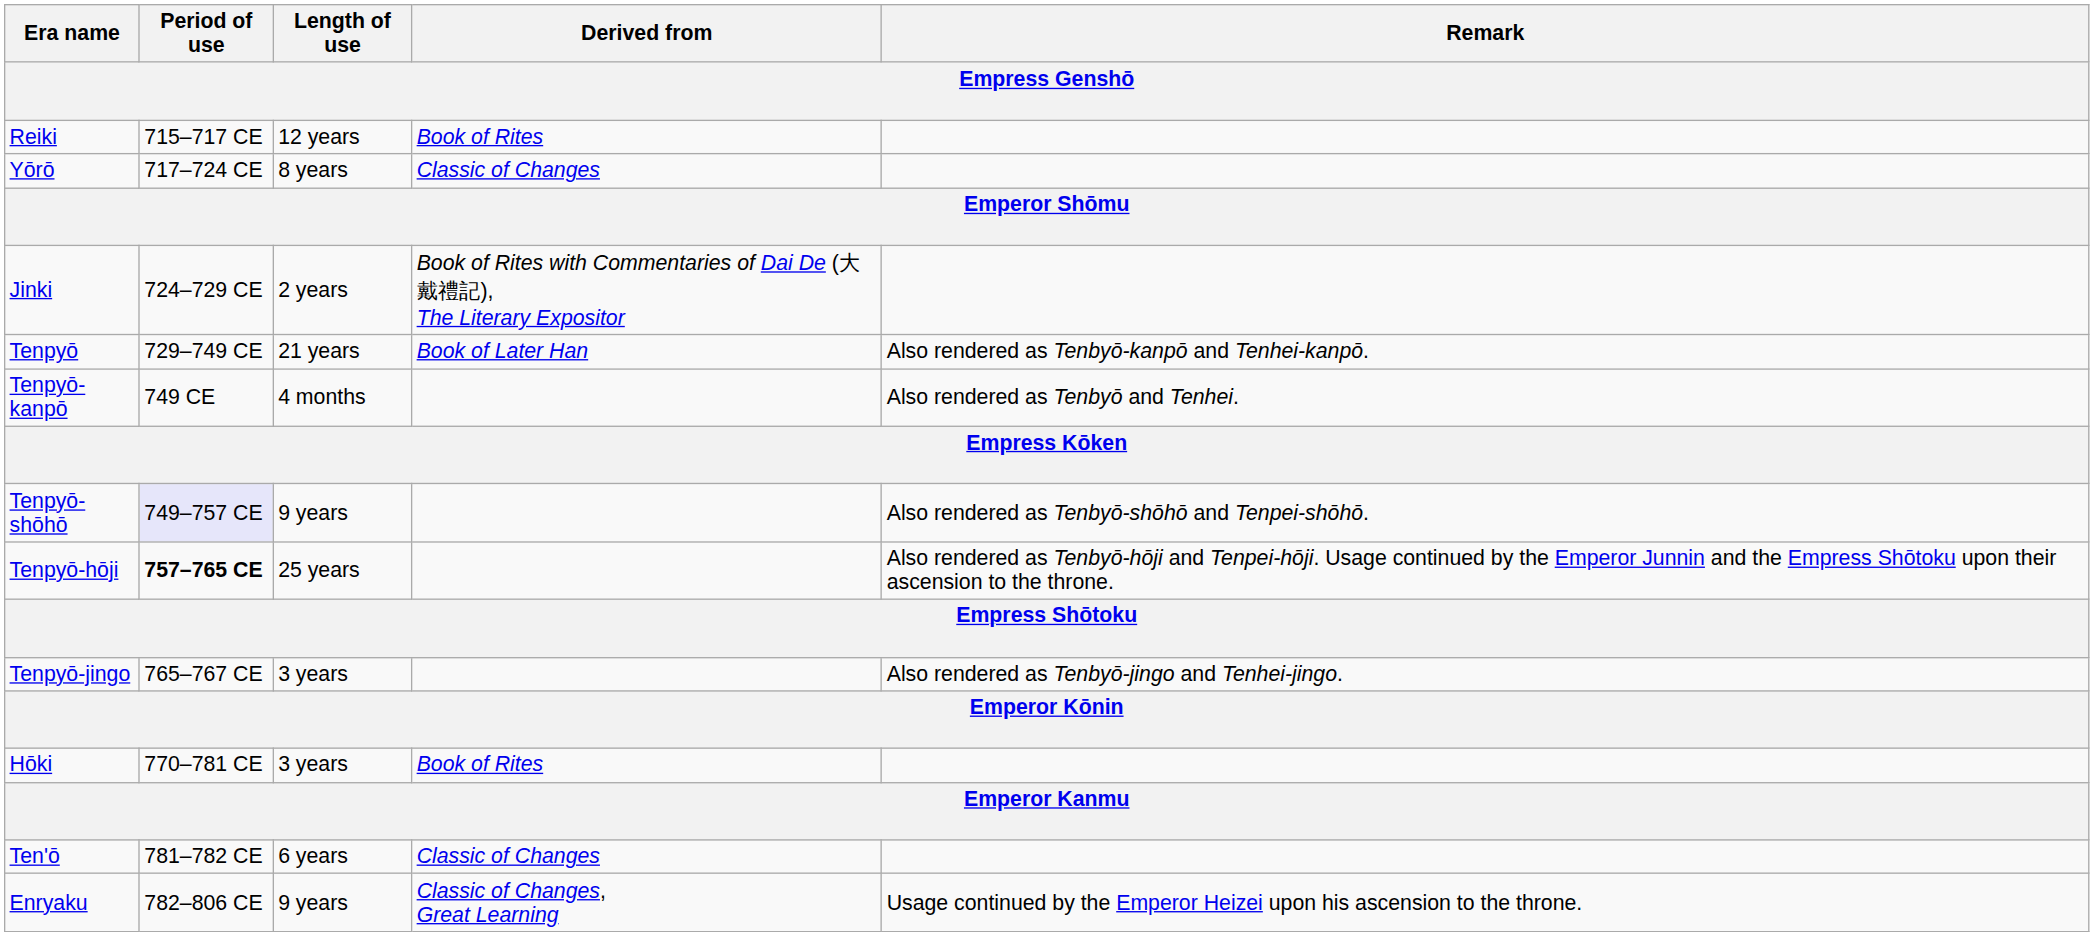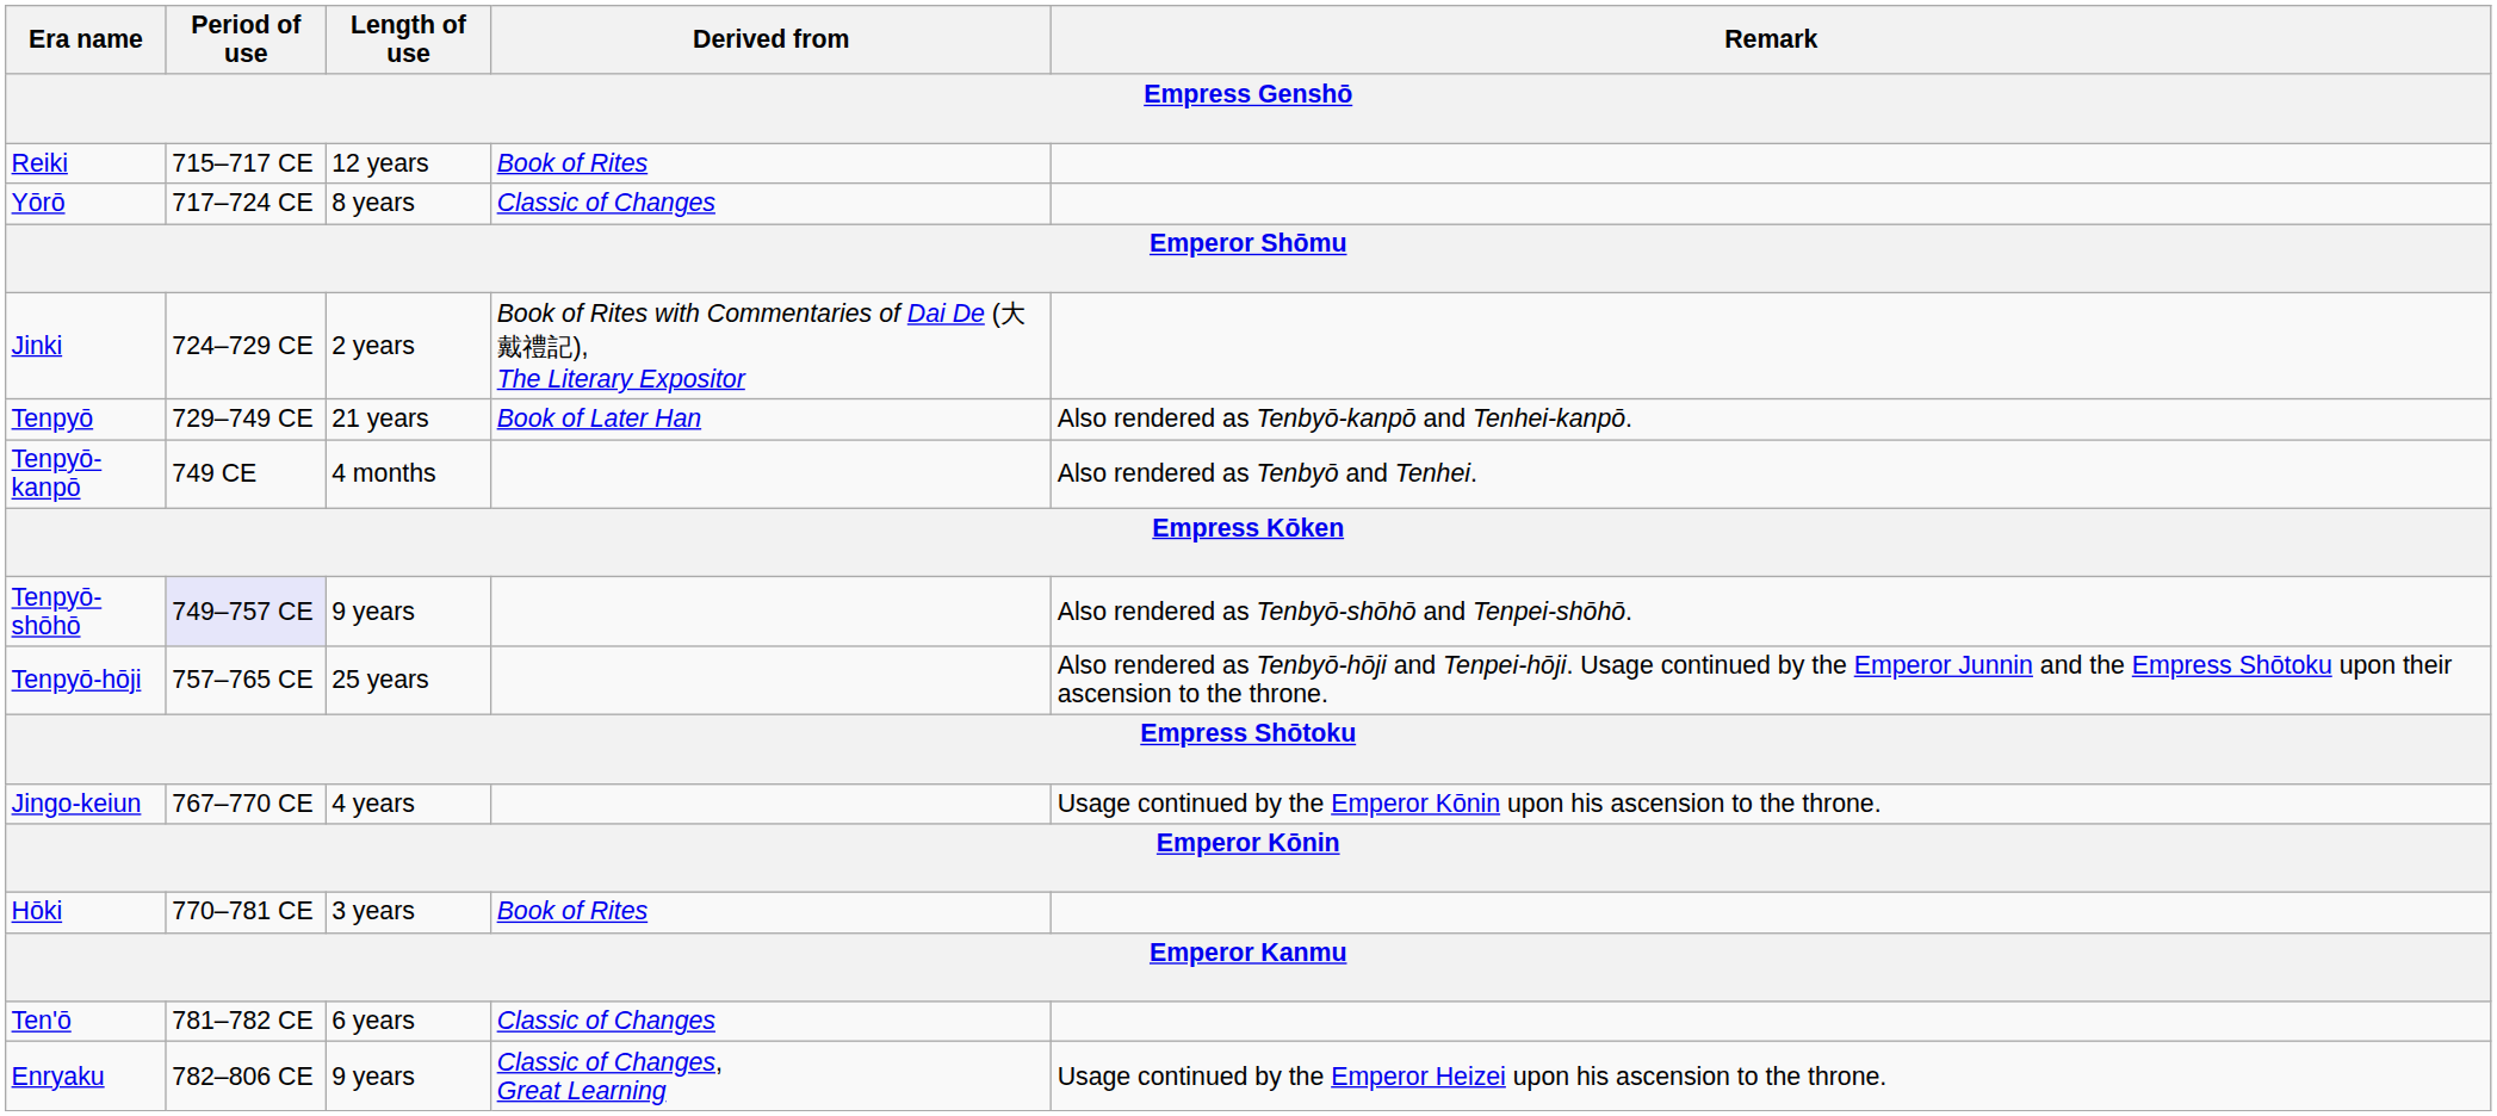 <table class="wikitable">
 <tr>
 <th>Era name</th>
 <th>Period of use</th>
 <th>Length of use</th>
 <th>Derived from</th>
 <th>Remark</th>
 </tr>
 <tr>
 <th colspan="5"><a href='#'>Empress Genshō</a><br><br></th>
 </tr>
 <tr>
 <td><a href='#'>Reiki</a><br></td>
 <td>715–717 CE</td>
 <td>12 years</td>
 <td><em><a href='#'>Book of Rites</a></em></td>
 <td></td>
 </tr>
 <tr>
 <td><a href='#'>Yōrō</a><br></td>
 <td>717–724 CE</td>
 <td>8 years</td>
 <td><em><a href='#'>Classic of Changes</a></em></td>
 <td></td>
 </tr>
 <tr>
 <th colspan="5"><a href='#'>Emperor Shōmu</a><br><br></th>
 </tr>
 <tr>
 <td><a href='#'>Jinki</a><br></td>
 <td>724–729 CE</td>
 <td>2 years</td>
 <td><em>Book of Rites with Commentaries of <a href='#'>Dai De</a></em> (大戴禮記),<br><em><a href='#'>The Literary Expositor</a></em></td>
 <td></td>
 </tr>
 <tr>
 <td><a href='#'>Tenpyō</a><br></td>
 <td>729–749 CE</td>
 <td>21 years</td>
 <td><em><a href='#'>Book of Later Han</a></em></td>
 <td>Also rendered as <em>Tenbyō-kanpō</em> and <em>Tenhei-kanpō</em>.</td>
 </tr>
 <tr>
 <td><a href='#'>Tenpyō-kanpō</a><br></td>
 <td>749 CE</td>
 <td>4 months</td>
 <td></td>
 <td>Also rendered as <em>Tenbyō</em> and <em>Tenhei</em>.</td>
 </tr>
 <tr>
 <th colspan="5"><a href='#'>Empress Kōken</a><br><br></th>
 </tr>
 <tr>
 <td><a href='#'>Tenpyō-shōhō</a><br></td>
 <td style="background: lavender;">749–757 CE</td>
 <td>9 years</td>
 <td></td>
 <td>Also rendered as <em>Tenbyō-shōhō</em> and <em>Tenpei-shōhō</em>.</td>
 </tr>
 <tr>
 <td><a href='#'>Tenpyō-hōji</a><br></td>
-<td><strong>757–765 CE</strong></td>
+<td>757–765 CE</td>
 <td>25 years</td>
 <td></td>
 <td>Also rendered as <em>Tenbyō-hōji</em> and <em>Tenpei-hōji</em>. Usage continued by the <a href='#'>Emperor Junnin</a> and the <a href='#'>Empress Shōtoku</a> upon their ascension to the throne.</td>
 </tr>
 <tr>
 <th colspan="5"><a href='#'>Empress Shōtoku</a><br><br></th>
 </tr>
 <tr>
-<td><a href='#'>Tenpyō-jingo</a><br></td>
-<td>765–767 CE</td>
-<td>3 years</td>
+<td><a href='#'>Jingo-keiun</a><br></td>
+<td>767–770 CE</td>
+<td>4 years</td>
 <td></td>
-<td>Also rendered as <em>Tenbyō-jingo</em> and <em>Tenhei-jingo</em>.</td>
+<td>Usage continued by the <a href='#'>Emperor Kōnin</a> upon his ascension to the throne.</td>
 </tr>
 <tr>
 <th colspan="5"><a href='#'>Emperor Kōnin</a><br><br></th>
 </tr>
 <tr>
 <td><a href='#'>Hōki</a><br></td>
 <td>770–781 CE</td>
 <td>3 years</td>
 <td><em><a href='#'>Book of Rites</a></em></td>
 <td></td>
 </tr>
 <tr>
 <th colspan="5"><a href='#'>Emperor Kanmu</a><br><br></th>
 </tr>
 <tr>
 <td><a href='#'>Ten'ō</a><br></td>
 <td>781–782 CE</td>
 <td>6 years</td>
 <td><em><a href='#'>Classic of Changes</a></em></td>
 <td></td>
 </tr>
 <tr>
 <td><a href='#'>Enryaku</a><br></td>
 <td>782–806 CE</td>
 <td>9 years</td>
 <td><em><a href='#'>Classic of Changes</a></em>,<br><em><a href='#'>Great Learning</a></em></td>
 <td>Usage continued by the <a href='#'>Emperor Heizei</a> upon his ascension to the throne.</td>
 </tr>
 </table>
